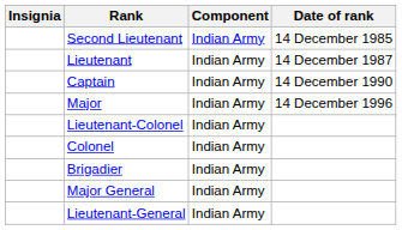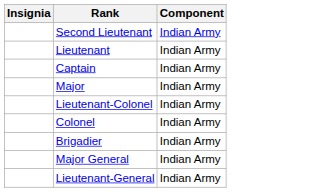 <table class="wikitable" style="background:white">
 <tr>
 <th>Insignia</th>
 <th>Rank</th>
 <th>Component</th>
-<th>Date of rank</th>
 </tr>
 <tr>
 <td align="center"></td>
 <td><a href='#'>Second Lieutenant</a></td>
 <td><a href='#'>Indian Army</a></td>
-<td>14 December 1985</td>
 </tr>
 <tr>
 <td align="center"></td>
 <td><a href='#'>Lieutenant</a></td>
 <td>Indian Army</td>
-<td>14 December 1987</td>
 </tr>
 <tr>
 <td align="center"></td>
 <td><a href='#'>Captain</a></td>
 <td>Indian Army</td>
-<td>14  December 1990</td>
 </tr>
 <tr>
 <td align="center"></td>
 <td><a href='#'>Major</a></td>
 <td>Indian Army</td>
-<td>14 December 1996</td>
 </tr>
 <tr>
 <td align="center"></td>
 <td><a href='#'>Lieutenant-Colonel</a></td>
 <td>Indian Army</td>
-<td></td>
 </tr>
 <tr>
 <td align="center"></td>
 <td><a href='#'>Colonel</a></td>
 <td>Indian Army</td>
-<td></td>
 </tr>
 <tr>
 <td align="center"></td>
 <td><a href='#'>Brigadier</a></td>
 <td>Indian Army</td>
-<td></td>
 </tr>
 <tr>
 <td align="center"></td>
 <td><a href='#'>Major General</a></td>
 <td>Indian Army</td>
-<td></td>
 </tr>
 <tr>
 <td align="center"></td>
 <td><a href='#'>Lieutenant-General</a></td>
 <td>Indian Army</td>
-<td></td>
 </tr>
 </table>
